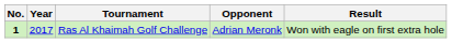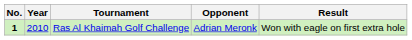 <table class="wikitable" style="font-size:95%;">
 <tr>
 <th>No.</th>
 <th>Year</th>
 <th>Tournament</th>
 <th>Opponent</th>
 <th>Result</th>
 </tr>
 <tr style="background:#D0F0C0;">
 <td align=center><strong>1</strong></td>
-<td><a href='#'>2017</a></td>
+<td><a href='#'>2010</a></td>
 <td><a href='#'>Ras Al Khaimah Golf Challenge</a></td>
 <td> <a href='#'>Adrian Meronk</a></td>
 <td>Won with eagle on first extra hole</td>
 </tr>
 </table>
